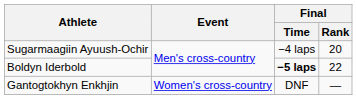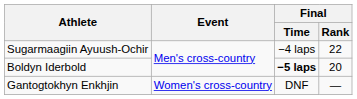 <table class=wikitable style=font-size:90%;text-align:center>
 <tr>
 <th rowspan="2">Athlete</th>
 <th rowspan="2">Event</th>
 <th colspan=2>Final</th>
 </tr>
 <tr>
 <th>Time</th>
 <th>Rank</th>
 </tr>
 <tr>
 <td align=left>Sugarmaagiin Ayuush-Ochir</td>
 <td align=left rowspan=2><a href='#'>Men's cross-country</a></td>
 <td>−4 laps</td>
-<td>20</td>
+<td>22</td>
 </tr>
 <tr>
 <td align=left>Boldyn Iderbold</td>
 <td><strong>−5 laps</strong></td>
-<td>22</td>
+<td>20</td>
 </tr>
 <tr>
 <td align=left>Gantogtokhyn Enkhjin</td>
 <td align=left><a href='#'>Women's cross-country</a></td>
 <td>DNF</td>
 <td>—</td>
 </tr>
 </table>
